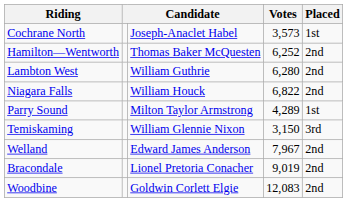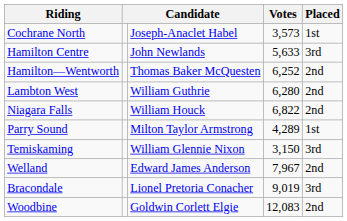 <table class="wikitable" style="text-align:left;">
 <tr>
 <th>Riding</th>
 <th colspan="2">Candidate</th>
 <th>Votes</th>
 <th>Placed</th>
 </tr>
 <tr>
 <td><a href='#'>Cochrane North</a></td>
 <td></td>
 <td><a href='#'>Joseph-Anaclet Habel</a></td>
 <td style="text-align:right;">3,573</td>
 <td>1st</td>
+</tr>
+<tr>
+<td><a href='#'>Hamilton Centre</a></td>
+<td></td>
+<td><a href='#'>John Newlands</a></td>
+<td style="text-align:right;">5,633</td>
+<td>3rd</td>
 </tr>
 <tr>
 <td><a href='#'>Hamilton—Wentworth</a></td>
 <td></td>
 <td><a href='#'>Thomas Baker McQuesten</a></td>
 <td style="text-align:right;">6,252</td>
 <td>2nd</td>
 </tr>
 <tr>
 <td><a href='#'>Lambton West</a></td>
 <td></td>
 <td><a href='#'>William Guthrie</a></td>
 <td style="text-align:right;">6,280</td>
 <td>2nd</td>
 </tr>
 <tr>
 <td><a href='#'>Niagara Falls</a></td>
 <td></td>
 <td><a href='#'>William Houck</a></td>
 <td style="text-align:right;">6,822</td>
 <td>2nd</td>
 </tr>
 <tr>
 <td><a href='#'>Parry Sound</a></td>
 <td></td>
 <td><a href='#'>Milton Taylor Armstrong</a></td>
 <td style="text-align:right;">4,289</td>
 <td>1st</td>
 </tr>
 <tr>
 <td><a href='#'>Temiskaming</a></td>
 <td></td>
 <td><a href='#'>William Glennie Nixon</a></td>
 <td style="text-align:right;">3,150</td>
 <td>3rd</td>
 </tr>
 <tr>
 <td><a href='#'>Welland</a></td>
 <td></td>
 <td><a href='#'>Edward James Anderson</a></td>
 <td style="text-align:right;">7,967</td>
 <td>2nd</td>
 </tr>
 <tr>
 <td><a href='#'>Bracondale</a></td>
 <td></td>
 <td><a href='#'>Lionel Pretoria Conacher</a></td>
 <td style="text-align:right;">9,019</td>
-<td>2nd</td>
+<td>3rd</td>
 </tr>
 <tr>
 <td><a href='#'>Woodbine</a></td>
 <td></td>
 <td><a href='#'>Goldwin Corlett Elgie</a></td>
 <td style="text-align:right;">12,083</td>
 <td>2nd</td>
 </tr>
 </table>
